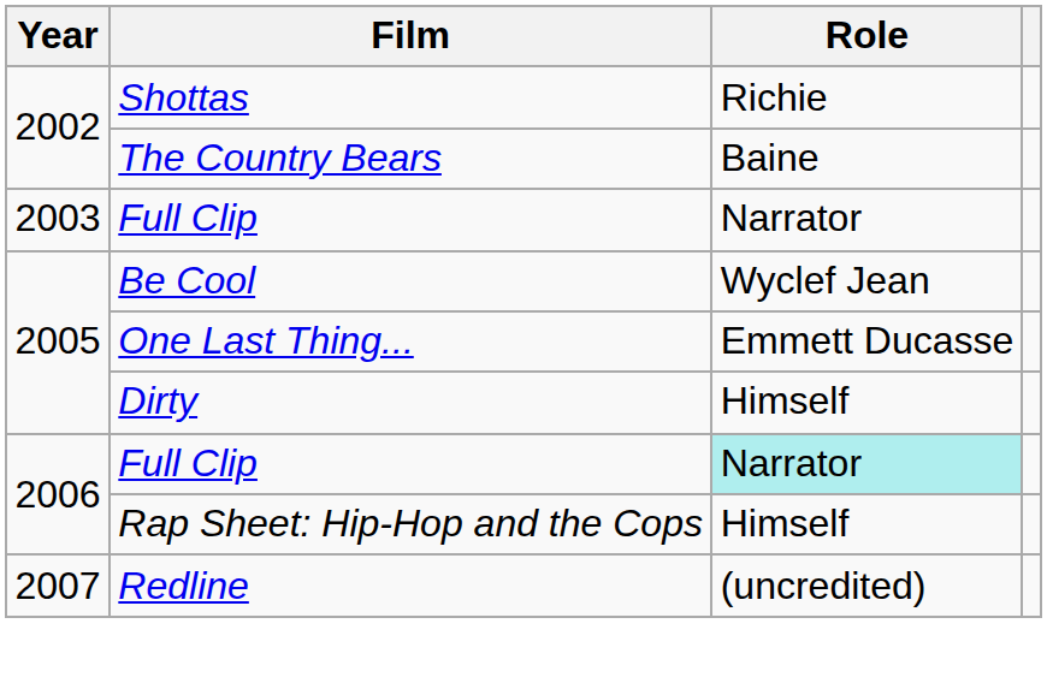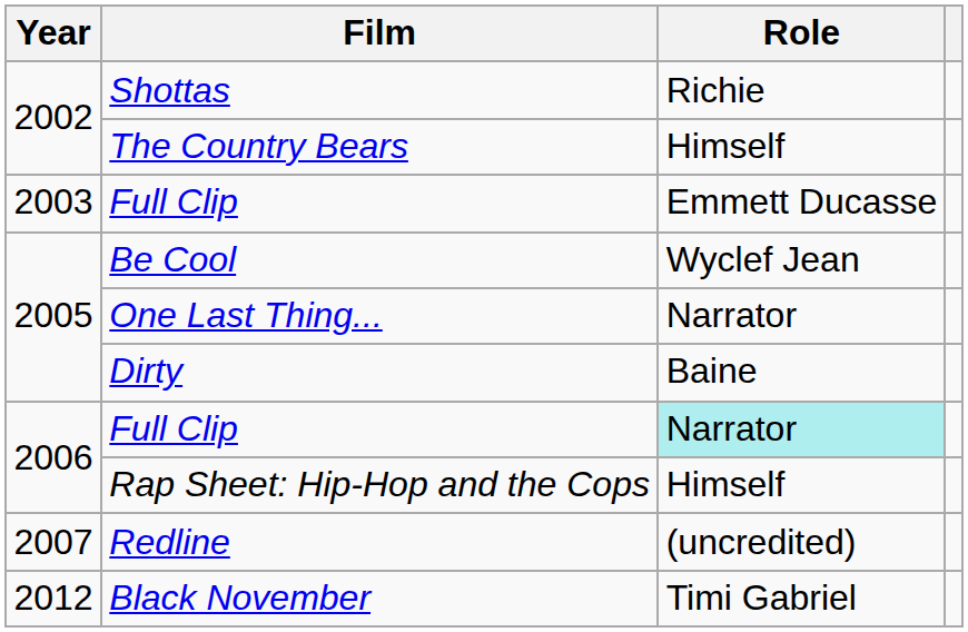 <table class="wikitable">
 <tr>
 <th>Year</th>
 <th>Film</th>
 <th>Role</th>
 <th></th>
 </tr>
 <tr>
 <td rowspan=2>2002</td>
 <td><em><a href='#'>Shottas</a></em></td>
 <td>Richie</td>
 <td></td>
 </tr>
 <tr>
 <td><em><a href='#'>The Country Bears</a></em></td>
-<td>Baine</td>
+<td>Himself</td>
 <td></td>
 </tr>
 <tr>
 <td>2003</td>
 <td><em><a href='#'>Full Clip</a></em></td>
-<td>Narrator</td>
+<td>Emmett Ducasse</td>
 <td></td>
 </tr>
 <tr>
 <td rowspan=3>2005</td>
 <td><em><a href='#'>Be Cool</a></em></td>
 <td>Wyclef Jean</td>
 <td></td>
 </tr>
 <tr>
 <td><em><a href='#'>One Last Thing...</a></em></td>
-<td>Emmett Ducasse</td>
+<td>Narrator</td>
 <td></td>
 </tr>
 <tr>
 <td><em><a href='#'>Dirty</a></em></td>
-<td>Himself</td>
+<td>Baine</td>
 <td></td>
 </tr>
 <tr>
 <td rowspan=2>2006</td>
 <td><em><a href='#'>Full Clip</a></em></td>
 <td style="background: paleturquoise;">Narrator</td>
 <td></td>
 </tr>
 <tr>
 <td><em>Rap Sheet: Hip-Hop and the Cops</em></td>
 <td>Himself</td>
 <td></td>
 </tr>
 <tr>
 <td>2007</td>
 <td><em><a href='#'>Redline</a></em></td>
 <td>(uncredited)</td>
 <td></td>
 </tr>
+<tr>
+<td>2012</td>
+<td><em><a href='#'>Black November</a></em></td>
+<td>Timi Gabriel</td>
+<td></td>
+</tr>
 </table>
